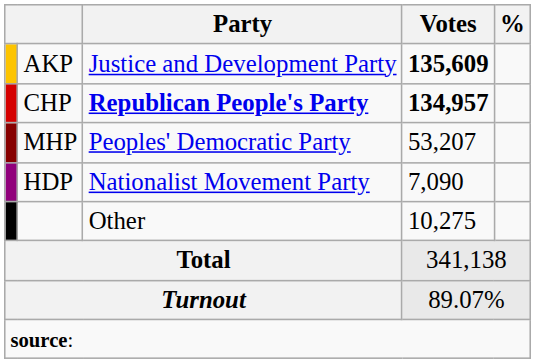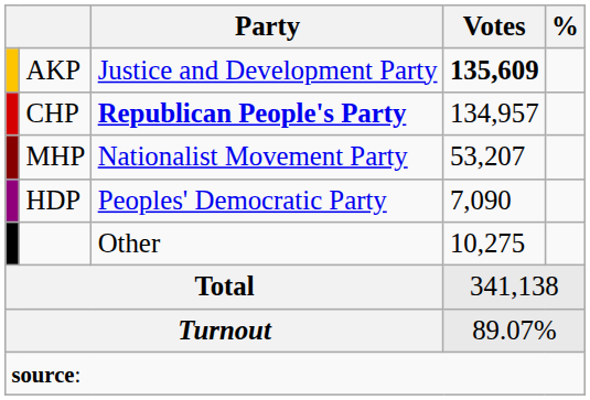 <table class="wikitable">
 <tr>
 <th colspan="2" align="center"></th>
 <th align="center">Party</th>
 <th align="center">Votes</th>
 <th align="center">%</th>
 </tr>
 <tr align="left">
 <td bgcolor="#FDC400" width="1"></td>
 <td>AKP</td>
 <td><a href='#'>Justice and Development Party</a></td>
 <td><strong>135,609</strong></td>
 <td><strong></strong></td>
 </tr>
 <tr align="left">
 <td bgcolor="#d50000" width="1"></td>
 <td>CHP</td>
 <td><strong><a href='#'>Republican People's Party</a></strong></td>
-<td><strong>134,957</strong></td>
+<td>134,957</td>
 <td></td>
 </tr>
 <tr align="left">
 <td bgcolor="#870000" width="1"></td>
 <td>MHP</td>
-<td><a href='#'>Peoples' Democratic Party</a></td>
+<td><a href='#'>Nationalist Movement Party</a></td>
 <td>53,207</td>
 <td></td>
 </tr>
 <tr align="left">
 <td bgcolor="#91007B" width="1"></td>
 <td>HDP</td>
-<td><a href='#'>Nationalist Movement Party</a></td>
+<td><a href='#'>Peoples' Democratic Party</a></td>
 <td>7,090</td>
 <td></td>
 </tr>
 <tr align="left">
 <td bgcolor=" " width="1"></td>
 <td></td>
 <td>Other</td>
 <td>10,275</td>
 <td></td>
 </tr>
 <tr align="left" style="background-color:#E9E9E9">
 <th colspan="3" align="center"><strong>Total</strong></th>
 <td colspan="5" align="center">341,138</td>
 </tr>
 <tr align="left" style="background-color:#E9E9E9">
 <th colspan="3" align="center"><em>Turnout</em></th>
 <td colspan="5" align="center">89.07%</td>
 </tr>
 <tr>
 <td colspan="9" align="left"><small><strong>source</strong>: </small></td>
 </tr>
 </table>
